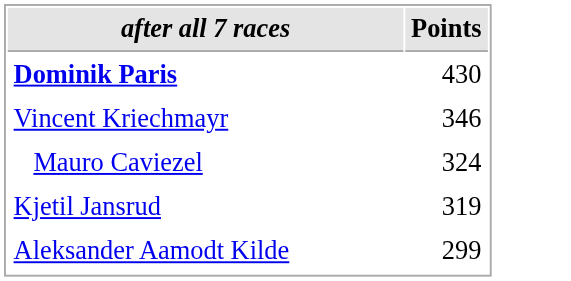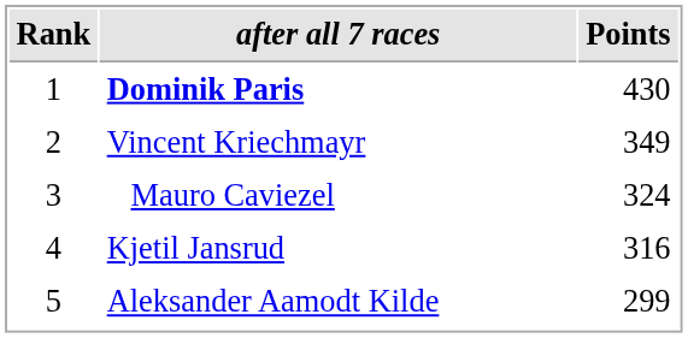 <table cellspacing="1" cellpadding="3" style="border:1px solid #aaa; font-size:86%;">
 <tr style="background:#e4e4e4;">
+<th style="border-bottom:1px solid #aaa; width:10px;">Rank</th>
 <th style="border-bottom:1px solid #aaa; width:200px; white-space:nowrap;"><em>after all 7 races</em></th>
 <th style="border-bottom:1px solid #aaa; width:20px;">Points</th>
 </tr>
 <tr>
+<td style="text-align:center;">1</td>
 <td><strong> <a href='#'>Dominik Paris</a></strong></td>
 <td align="right">430</td>
 </tr>
 <tr>
+<td style="text-align:center;">2</td>
 <td> <a href='#'>Vincent Kriechmayr</a></td>
-<td align="right">346</td>
+<td align="right">349</td>
 </tr>
 <tr>
+<td style="text-align:center;">3</td>
 <td>   <a href='#'>Mauro Caviezel</a></td>
 <td align="right">324</td>
 </tr>
 <tr>
+<td style="text-align:center;">4</td>
 <td> <a href='#'>Kjetil Jansrud</a></td>
-<td align="right">319</td>
+<td align="right">316</td>
 </tr>
 <tr>
+<td style="text-align:center;">5</td>
 <td> <a href='#'>Aleksander Aamodt Kilde</a></td>
 <td align="right">299</td>
 </tr>
 </table>
